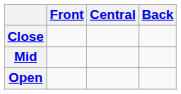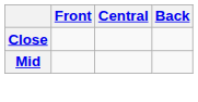 <table class="wikitable" style="text-align: center;">
 <tr>
 <th></th>
 <th><a href='#'>Front</a></th>
 <th><a href='#'>Central</a></th>
 <th><a href='#'>Back</a></th>
 </tr>
 <tr>
 <th><a href='#'>Close</a></th>
 <td> </td>
 <td></td>
 <td> </td>
 </tr>
 <tr>
 <th><a href='#'>Mid</a></th>
 <td></td>
 <td></td>
 <td></td>
 </tr>
-<tr>
-<th><a href='#'>Open</a></th>
-<td></td>
-<td> </td>
-<td></td>
-</tr>
 </table>
